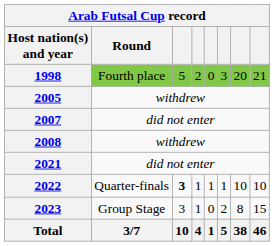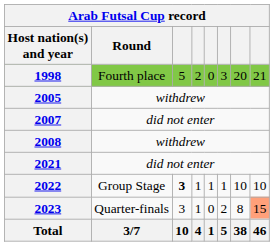 <table class="wikitable" style="font-size:95%; text-align:center;">
 <tr>
 <th colspan="8"><a href='#'>Arab Futsal Cup</a> record</th>
 </tr>
 <tr>
 <th scope="col">Host nation(s)<br>and year</th>
 <th scope="col">Round</th>
 <th scope="col"></th>
 <th scope="col"></th>
 <th scope="col"></th>
 <th scope="col"></th>
 <th scope="col"></th>
 <th scope="col"></th>
 </tr>
 <tr style="background:#81c846;">
 <th scope="row"> <a href='#'>1998</a></th>
 <td>Fourth place</td>
 <td>5</td>
 <td>2</td>
 <td>0</td>
 <td>3</td>
 <td>20</td>
 <td>21</td>
 </tr>
 <tr>
 <th scope="row"> <a href='#'>2005</a></th>
 <td colspan="7"><em>withdrew</em></td>
 </tr>
 <tr>
 <th scope="row"> <a href='#'>2007</a></th>
 <td colspan="7"><em>did not enter</em></td>
 </tr>
 <tr>
 <th scope="row"> <a href='#'>2008</a></th>
 <td colspan="7"><em>withdrew</em></td>
 </tr>
 <tr>
 <th scope="row"> <a href='#'>2021</a></th>
 <td colspan="7"><em>did not enter</em></td>
 </tr>
 <tr>
 <th scope="row"> <a href='#'>2022</a></th>
-<td>Quarter-finals</td>
+<td>Group Stage</td>
 <td><strong>3</strong></td>
 <td>1</td>
 <td>1</td>
 <td>1</td>
 <td>10</td>
 <td>10</td>
 </tr>
 <tr>
 <th scope="row"> <a href='#'>2023</a></th>
-<td>Group Stage</td>
+<td>Quarter-finals</td>
 <td>3</td>
 <td>1</td>
 <td>0</td>
 <td>2</td>
 <td>8</td>
-<td>15</td>
+<td style="background: lightsalmon;">15</td>
 </tr>
 <tr>
 <th><strong>Total</strong></th>
 <th>3/7</th>
 <th>10</th>
 <th>4</th>
 <th>1</th>
 <th>5</th>
 <th>38</th>
 <th>46</th>
 </tr>
 </table>
